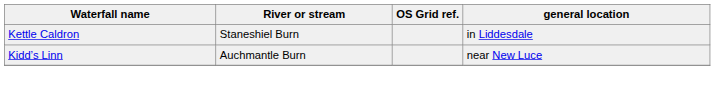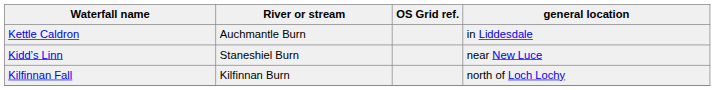 <table border=1 cellspacing=0 cellpadding=5 style="border-collapse: collapse; background:#f0f0f0;">
 <tr>
 <th width=30%>Waterfall name</th>
 <th width=25%>River or stream</th>
 <th width=10%>OS Grid ref.</th>
 <th width=35%>general location</th>
 </tr>
 <tr>
 <td><a href='#'>Kettle Caldron</a></td>
-<td>Staneshiel Burn</td>
+<td>Auchmantle Burn</td>
 <td></td>
 <td>in <a href='#'>Liddesdale</a></td>
 </tr>
 <tr>
 <td><a href='#'>Kidd’s Linn</a></td>
-<td>Auchmantle Burn</td>
+<td>Staneshiel Burn</td>
 <td></td>
 <td>near <a href='#'>New Luce</a></td>
 </tr>
 <tr>
+<td><a href='#'>Kilfinnan Fall</a></td>
+<td>Kilfinnan Burn</td>
+<td></td>
+<td>north of <a href='#'>Loch Lochy</a></td>
+</tr>
+<tr>
 </tr>
 </table>
